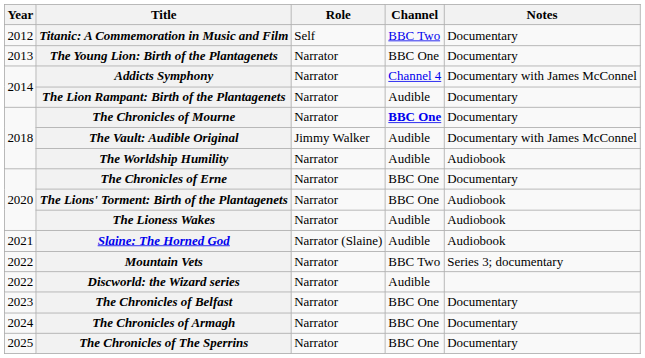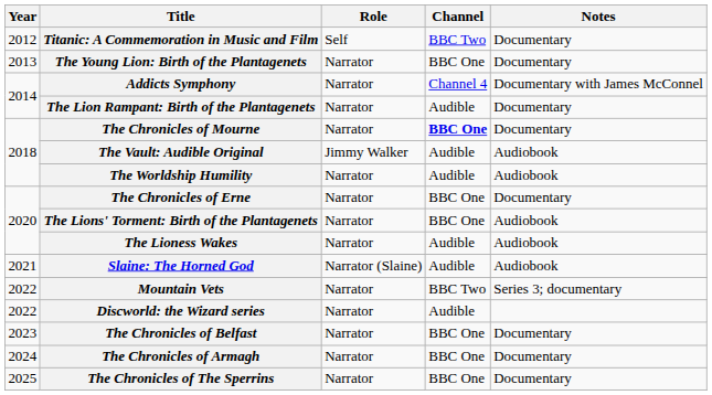 <table class="wikitable plainrowheaders sortable">
 <tr>
 <th scope="col">Year</th>
 <th scope="col">Title</th>
 <th scope="col">Role</th>
 <th scope="col">Channel</th>
 <th scope="col" class="unsortable">Notes</th>
 </tr>
 <tr>
 <td>2012</td>
 <th scope="row"><em>Titanic: A Commemoration in Music and Film</em></th>
 <td>Self</td>
 <td><a href='#'>BBC Two</a></td>
 <td>Documentary</td>
 </tr>
 <tr>
 <td>2013</td>
 <th scope="row" data-sort-value="Young Lion: Birth of the Plantagenets, The"><em>The Young Lion: Birth of the Plantagenets</em></th>
 <td>Narrator</td>
 <td>BBC One</td>
 <td>Documentary</td>
 </tr>
 <tr>
 <td rowspan="2">2014</td>
 <th scope="row"><em>Addicts Symphony</em></th>
 <td>Narrator</td>
 <td><a href='#'>Channel 4</a></td>
 <td>Documentary with James McConnel</td>
 </tr>
 <tr>
 <th scope="row" data-sort-value="Lion Rampant: Birth of the Plantagenets, The"><em>The Lion Rampant: Birth of the Plantagenets</em></th>
 <td>Narrator</td>
 <td>Audible</td>
 <td>Documentary</td>
 </tr>
 <tr>
 <td rowspan="3">2018</td>
 <th scope="row" data-sort-value="Chronicles of Mourne, The"><em>The Chronicles of Mourne</em></th>
 <td>Narrator</td>
 <td><strong><a href='#'>BBC One</a></strong></td>
 <td>Documentary</td>
 </tr>
 <tr>
 <th scope="row" data-sort-value="Vault: Audible Original, The"><em>The Vault: Audible Original</em></th>
 <td>Jimmy Walker</td>
 <td>Audible</td>
-<td>Documentary with James McConnel</td>
+<td>Audiobook</td>
 </tr>
 <tr>
 <th scope="row" data-sort-value="Worldship Humility, The"><em>The Worldship Humility</em></th>
 <td>Narrator</td>
 <td>Audible</td>
 <td>Audiobook</td>
 </tr>
 <tr>
 <td rowspan="3">2020</td>
 <th scope="row" data-sort-value="Chronicles of Erne, The"><em>The Chronicles of Erne</em></th>
 <td>Narrator</td>
 <td>BBC One</td>
 <td>Documentary</td>
 </tr>
 <tr>
 <th scope="row" data-sort-value="Lions' Torment: Birth of the Plantagenets, The"><em>The Lions' Torment: Birth of the Plantagenets</em></th>
 <td>Narrator</td>
 <td>BBC One</td>
 <td>Audiobook</td>
 </tr>
 <tr>
 <th scope="row" data-sort-value="Lioness Wakes, The"><em>The Lioness Wakes</em></th>
 <td>Narrator</td>
 <td>Audible</td>
 <td>Audiobook</td>
 </tr>
 <tr>
 <td>2021</td>
 <th scope="row"><em><a href='#'>Slaine: The Horned God</a></em></th>
 <td>Narrator (Slaine)</td>
 <td>Audible</td>
 <td>Audiobook</td>
 </tr>
 <tr>
 <td>2022</td>
 <th scope="row"><em>Mountain Vets</em></th>
 <td>Narrator</td>
 <td>BBC Two</td>
 <td>Series 3; documentary</td>
 </tr>
 <tr>
 <td>2022</td>
 <th scope="row"><em>Discworld: the Wizard series</em></th>
 <td>Narrator</td>
 <td>Audible</td>
 <td></td>
 </tr>
 <tr>
 <td>2023</td>
 <th scope="row" data-sort-value="Chronicles of Belfast, The"><em>The Chronicles of Belfast</em></th>
 <td>Narrator</td>
 <td>BBC One</td>
 <td>Documentary</td>
 </tr>
 <tr>
 <td>2024</td>
 <th scope="row" data-sort-value="Chronicles of Armagh, The"><em>The Chronicles of Armagh</em></th>
 <td>Narrator</td>
 <td>BBC One</td>
 <td>Documentary</td>
 </tr>
 <tr>
 <td>2025</td>
 <th scope="row" data-sort-value="Chronicles of The Sperrins, The"><em>The Chronicles of The Sperrins</em></th>
 <td>Narrator</td>
 <td>BBC One</td>
 <td>Documentary</td>
 </tr>
 </table>
